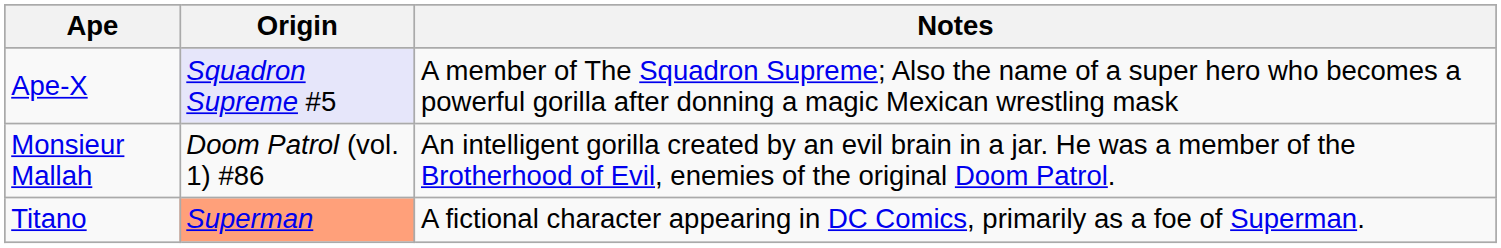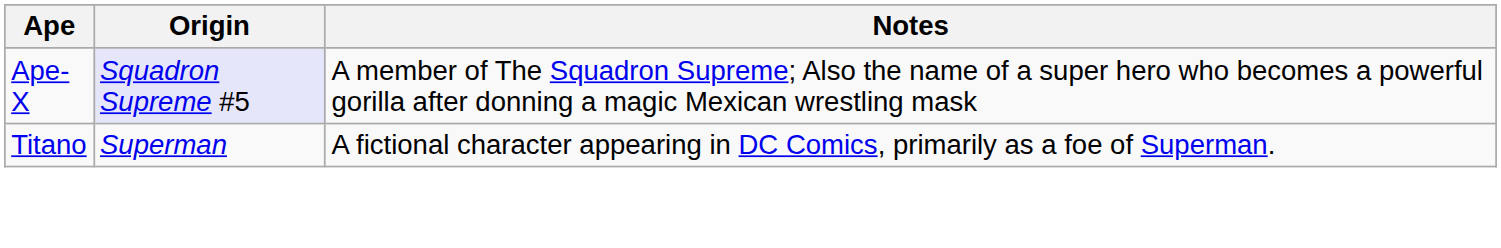 <table class="wikitable sortable">
 <tr>
 <th>Ape</th>
 <th>Origin</th>
 <th>Notes</th>
 </tr>
 <tr>
 <td><a href='#'>Ape-X</a></td>
 <td style="background: lavender;"><em><a href='#'>Squadron Supreme</a></em> #5</td>
 <td>A member of The <a href='#'>Squadron Supreme</a>; Also the name of a super hero who becomes a powerful gorilla after donning a magic Mexican wrestling mask</td>
 </tr>
 <tr>
-<td><a href='#'>Monsieur Mallah</a></td>
-<td><em>Doom Patrol</em> (vol. 1) #86</td>
-<td>An intelligent gorilla created by an evil brain in a jar.  He was a member of the <a href='#'>Brotherhood of Evil</a>, enemies of the original <a href='#'>Doom Patrol</a>.</td>
-</tr>
-<tr>
 <td><a href='#'>Titano</a></td>
-<td style="background: lightsalmon;"><em><a href='#'>Superman</a></em></td>
+<td><em><a href='#'>Superman</a></em></td>
 <td>A fictional character appearing in <a href='#'>DC Comics</a>, primarily as a foe of <a href='#'>Superman</a>.</td>
 </tr>
 </table>
